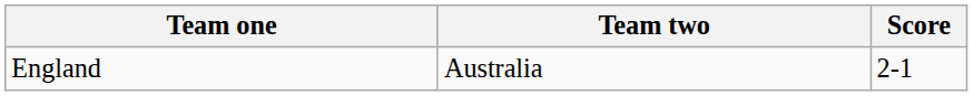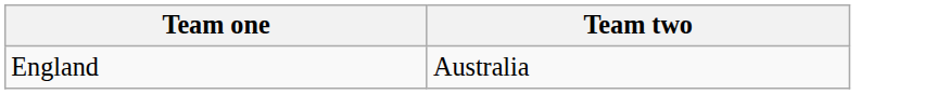 <table class="wikitable">
 <tr>
 <th width=250>Team one</th>
 <th width=250>Team two</th>
-<th width=50>Score</th>
 </tr>
 <tr>
 <td> England</td>
 <td> Australia</td>
-<td>2-1</td>
 </tr>
 </table>
